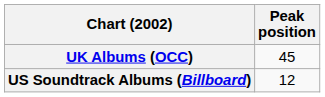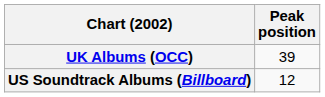 <table class="wikitable plainrowheaders" style="text-align:center">
 <tr>
 <th scope="col">Chart (2002)</th>
 <th scope="col">Peak<br>position</th>
 </tr>
 <tr>
 <th scope="row"><a href='#'>UK Albums</a> (<a href='#'>OCC</a>)</th>
-<td>45</td>
+<td>39</td>
 </tr>
 <tr>
 <th scope="row">US Soundtrack Albums (<a href='#'><em>Billboard</em></a>)</th>
 <td>12</td>
 </tr>
 </table>
